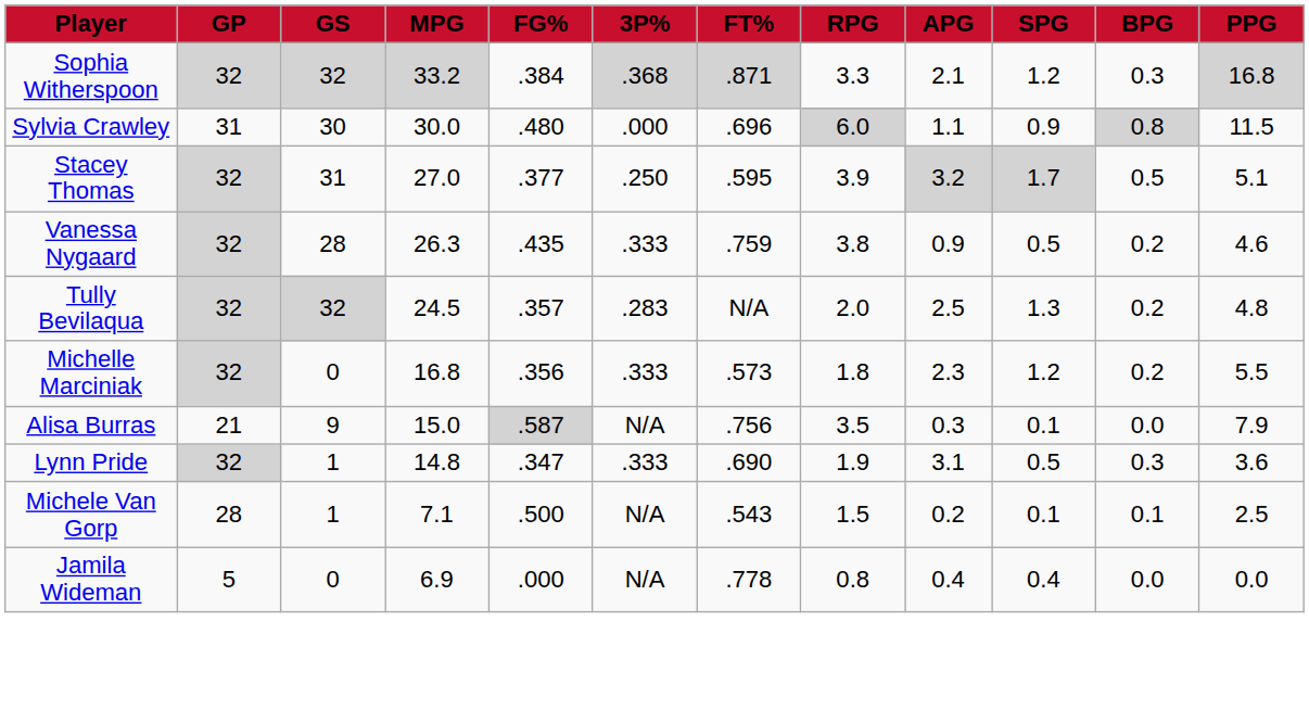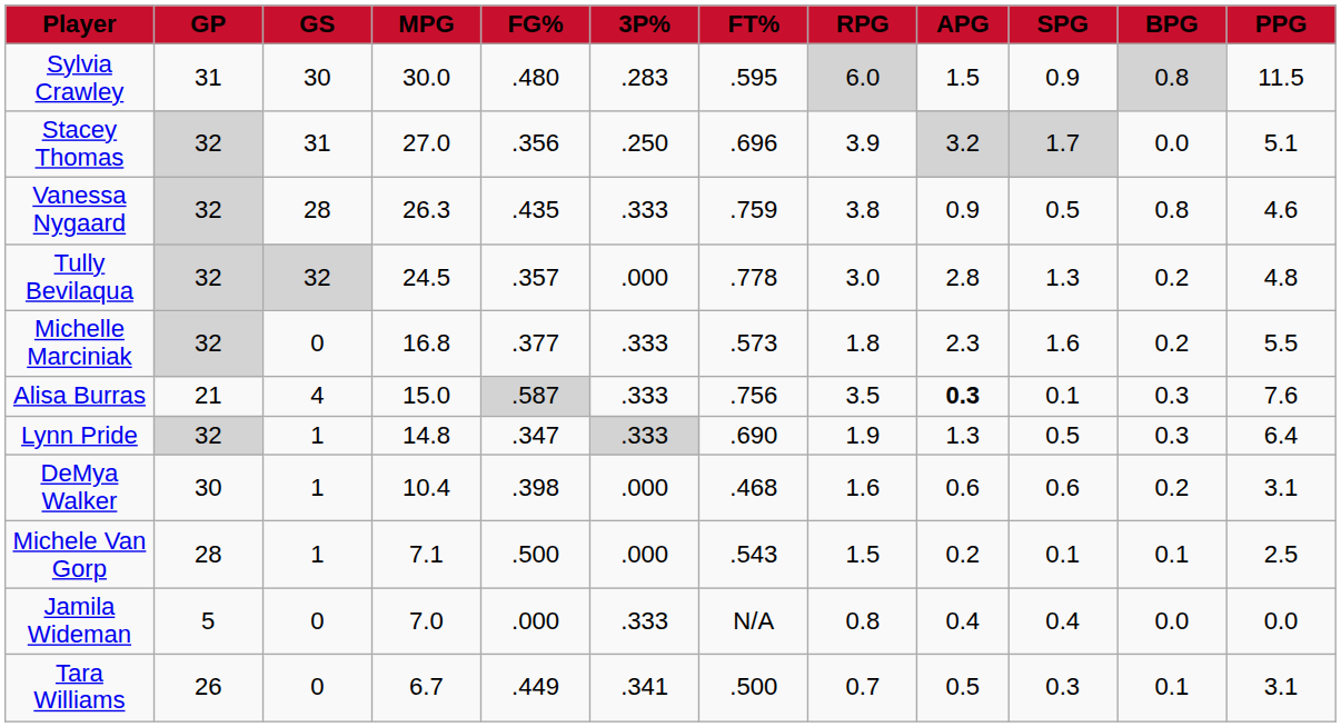 <table class="wikitable sortable" style="text-align:center;">
 <tr>
 <th style="background: #C8102E" width="6%"><span>Player</span></th>
 <th style="background: #C8102E" width="6%"><span>GP</span></th>
 <th style="background: #C8102E" width="6%"><span>GS</span></th>
 <th style="background: #C8102E" width="6%"><span>MPG</span></th>
 <th style="background: #C8102E" width="6%"><span>FG%</span></th>
 <th style="background: #C8102E" width="6%"><span>3P%</span></th>
 <th style="background: #C8102E" width="6%"><span>FT%</span></th>
 <th style="background: #C8102E" width="6%"><span>RPG</span></th>
 <th style="background: #C8102E" width="5%"><span>APG</span></th>
 <th style="background: #C8102E" width="6%"><span>SPG</span></th>
 <th style="background: #C8102E" width="6%"><span>BPG</span></th>
 <th style="background: #C8102E" width="6%"><span>PPG</span></th>
 </tr>
 <tr>
-<td><a href='#'>Sophia Witherspoon</a></td>
-<td style="background:#D3D3D3;">32</td>
-<td style="background:#D3D3D3;">32</td>
-<td style="background:#D3D3D3;">33.2</td>
-<td>.384</td>
-<td style="background:#D3D3D3;">.368</td>
-<td style="background:#D3D3D3;">.871</td>
-<td>3.3</td>
-<td>2.1</td>
-<td>1.2</td>
-<td>0.3</td>
-<td style="background:#D3D3D3;">16.8</td>
-</tr>
-<tr>
 <td><a href='#'>Sylvia Crawley</a></td>
 <td>31</td>
 <td>30</td>
 <td>30.0</td>
 <td>.480</td>
-<td>.000</td>
-<td>.696</td>
+<td>.283</td>
+<td>.595</td>
 <td style="background:#D3D3D3;">6.0</td>
-<td>1.1</td>
+<td>1.5</td>
 <td>0.9</td>
 <td style="background:#D3D3D3;">0.8</td>
 <td>11.5</td>
 </tr>
 <tr>
 <td><a href='#'>Stacey Thomas</a></td>
 <td style="background:#D3D3D3;">32</td>
 <td>31</td>
 <td>27.0</td>
-<td>.377</td>
+<td>.356</td>
 <td>.250</td>
-<td>.595</td>
+<td>.696</td>
 <td>3.9</td>
 <td style="background:#D3D3D3;">3.2</td>
 <td style="background:#D3D3D3;">1.7</td>
-<td>0.5</td>
+<td>0.0</td>
 <td>5.1</td>
 </tr>
 <tr>
 <td><a href='#'>Vanessa Nygaard</a></td>
 <td style="background:#D3D3D3;">32</td>
 <td>28</td>
 <td>26.3</td>
 <td>.435</td>
 <td>.333</td>
 <td>.759</td>
 <td>3.8</td>
 <td>0.9</td>
 <td>0.5</td>
-<td>0.2</td>
+<td>0.8</td>
 <td>4.6</td>
 </tr>
 <tr>
 <td><a href='#'>Tully Bevilaqua</a></td>
 <td style="background:#D3D3D3;">32</td>
 <td style="background:#D3D3D3;">32</td>
 <td>24.5</td>
 <td>.357</td>
-<td>.283</td>
-<td>N/A</td>
-<td>2.0</td>
-<td>2.5</td>
+<td>.000</td>
+<td>.778</td>
+<td>3.0</td>
+<td>2.8</td>
 <td>1.3</td>
 <td>0.2</td>
 <td>4.8</td>
 </tr>
 <tr>
 <td><a href='#'>Michelle Marciniak</a></td>
 <td style="background:#D3D3D3;">32</td>
 <td>0</td>
 <td>16.8</td>
-<td>.356</td>
+<td>.377</td>
 <td>.333</td>
 <td>.573</td>
 <td>1.8</td>
 <td>2.3</td>
-<td>1.2</td>
+<td>1.6</td>
 <td>0.2</td>
 <td>5.5</td>
 </tr>
 <tr>
 <td><a href='#'>Alisa Burras</a></td>
 <td>21</td>
-<td>9</td>
+<td>4</td>
 <td>15.0</td>
 <td style="background:#D3D3D3;">.587</td>
-<td>N/A</td>
+<td>.333</td>
 <td>.756</td>
 <td>3.5</td>
+<td><strong>0.3</strong></td>
+<td>0.1</td>
 <td>0.3</td>
-<td>0.1</td>
-<td>0.0</td>
-<td>7.9</td>
+<td>7.6</td>
 </tr>
 <tr>
 <td><a href='#'>Lynn Pride</a></td>
 <td style="background:#D3D3D3;">32</td>
 <td>1</td>
 <td>14.8</td>
 <td>.347</td>
-<td>.333</td>
+<td style="background: lightgrey;">.333</td>
 <td>.690</td>
 <td>1.9</td>
-<td>3.1</td>
+<td>1.3</td>
 <td>0.5</td>
 <td>0.3</td>
-<td>3.6</td>
+<td>6.4</td>
+</tr>
+<tr>
+<td><a href='#'>DeMya Walker</a></td>
+<td>30</td>
+<td>1</td>
+<td>10.4</td>
+<td>.398</td>
+<td>.000</td>
+<td>.468</td>
+<td>1.6</td>
+<td>0.6</td>
+<td>0.6</td>
+<td>0.2</td>
+<td>3.1</td>
 </tr>
 <tr>
 <td><a href='#'>Michele Van Gorp</a></td>
 <td>28</td>
 <td>1</td>
 <td>7.1</td>
 <td>.500</td>
-<td>N/A</td>
+<td>.000</td>
 <td>.543</td>
 <td>1.5</td>
 <td>0.2</td>
 <td>0.1</td>
 <td>0.1</td>
 <td>2.5</td>
 </tr>
 <tr>
 <td><a href='#'>Jamila Wideman</a></td>
 <td>5</td>
 <td>0</td>
-<td>6.9</td>
+<td>7.0</td>
 <td>.000</td>
+<td>.333</td>
 <td>N/A</td>
-<td>.778</td>
 <td>0.8</td>
 <td>0.4</td>
 <td>0.4</td>
 <td>0.0</td>
 <td>0.0</td>
 </tr>
+<tr>
+<td><a href='#'>Tara Williams</a></td>
+<td>26</td>
+<td>0</td>
+<td>6.7</td>
+<td>.449</td>
+<td>.341</td>
+<td>.500</td>
+<td>0.7</td>
+<td>0.5</td>
+<td>0.3</td>
+<td>0.1</td>
+<td>3.1</td>
+</tr>
 </table>
